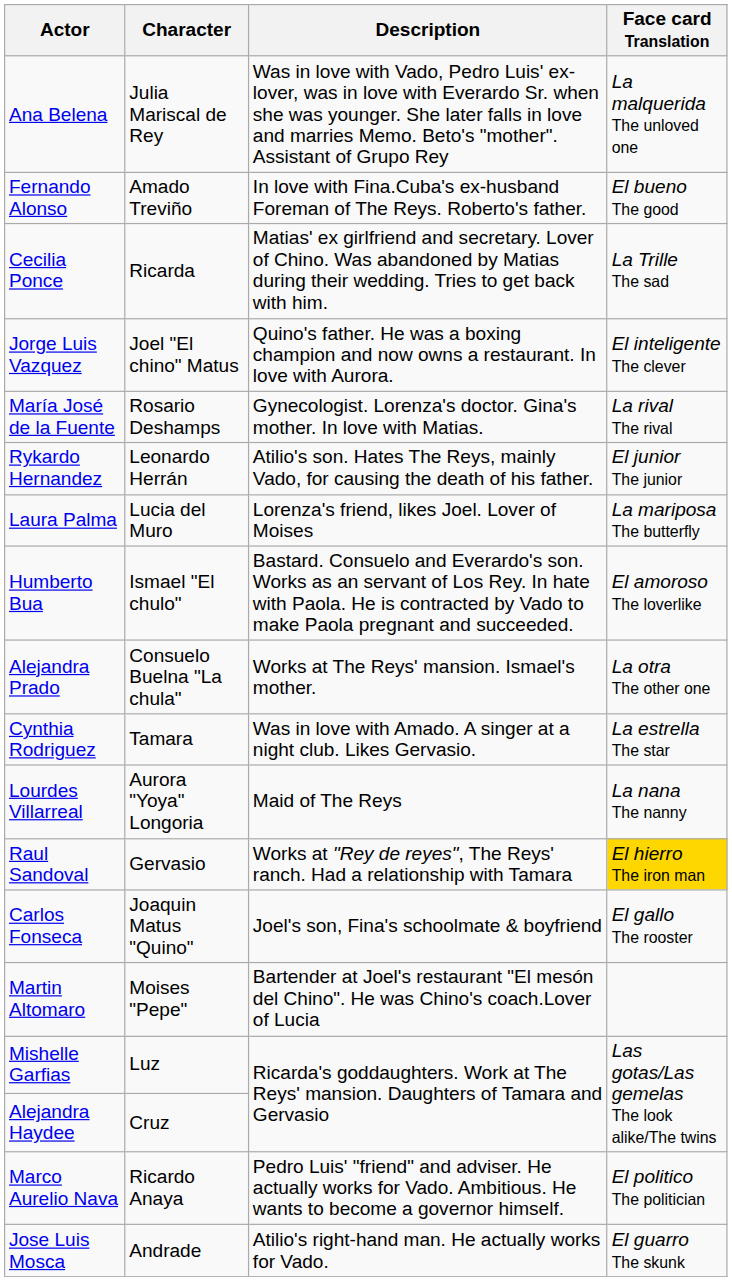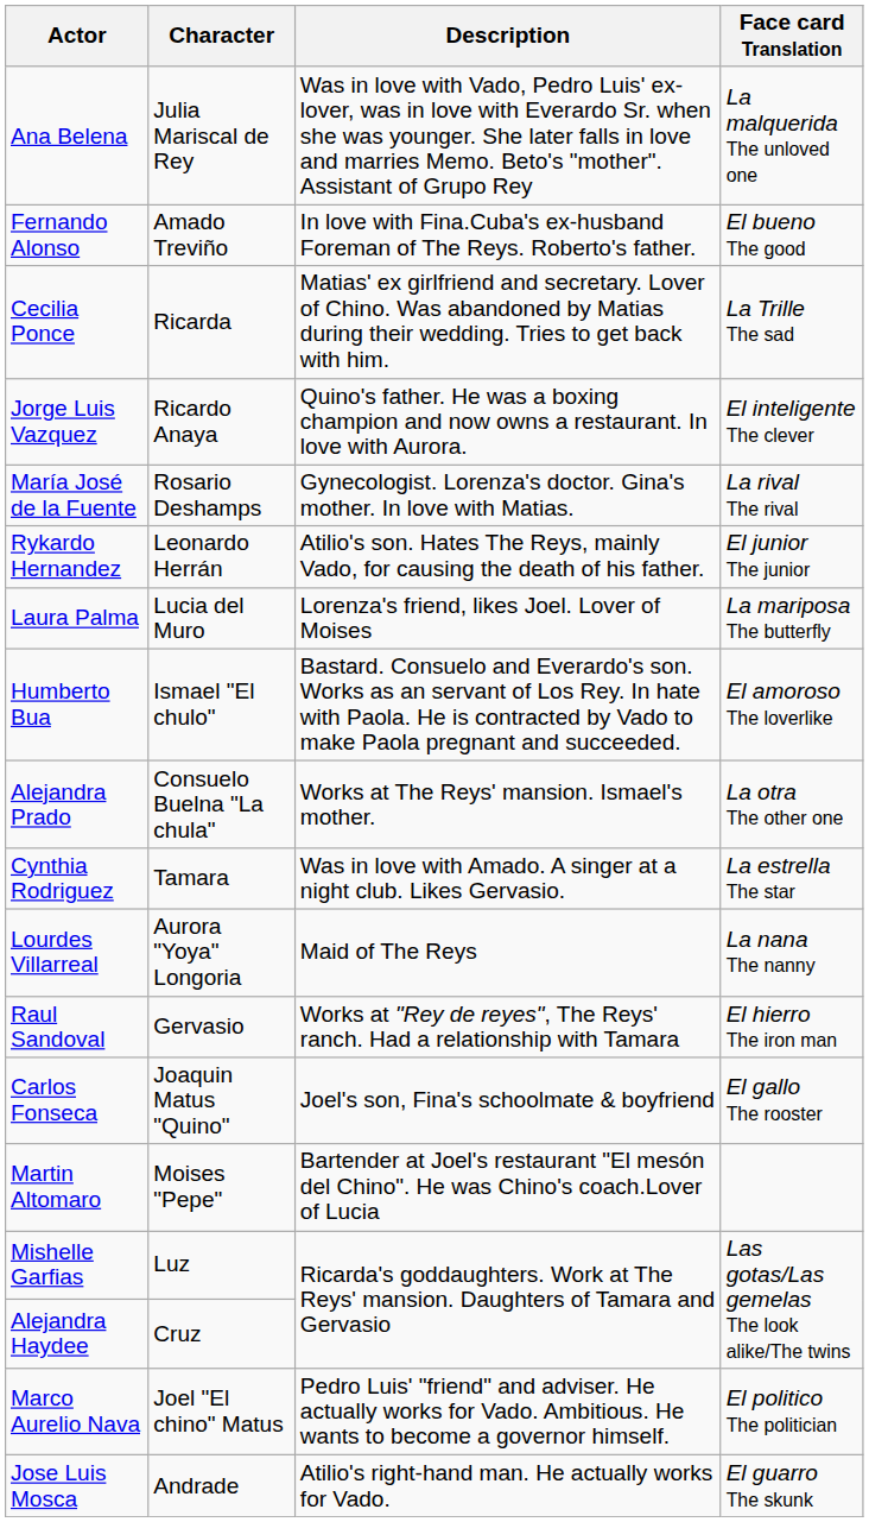 <table class="wikitable">
 <tr>
 <th>Actor</th>
 <th>Character</th>
 <th>Description</th>
 <th>Face card <br><small>Translation</small></th>
 </tr>
 <tr>
 <td><a href='#'>Ana Belena</a></td>
 <td>Julia Mariscal de Rey</td>
 <td>Was in love with Vado, Pedro Luis' ex-lover, was in love with Everardo Sr. when she was younger. She later falls in love and marries Memo. Beto's "mother". Assistant of Grupo Rey</td>
 <td><em>La malquerida</em><br><small>The unloved one</small></td>
 </tr>
 <tr>
 <td><a href='#'>Fernando Alonso</a></td>
 <td>Amado Treviño</td>
 <td>In love with Fina.Cuba's ex-husband Foreman of The Reys. Roberto's father.</td>
 <td><em>El bueno</em><br><small>The good </small></td>
 </tr>
 <tr>
 <td><a href='#'>Cecilia Ponce</a></td>
 <td>Ricarda</td>
 <td>Matias' ex girlfriend and secretary. Lover of Chino. Was abandoned by Matias during their wedding. Tries to get back with him.</td>
 <td><em>La Trille</em><br><small>The sad</small></td>
 </tr>
 <tr>
 <td><a href='#'>Jorge Luis Vazquez</a></td>
-<td>Joel "El chino" Matus</td>
+<td>Ricardo Anaya</td>
 <td>Quino's father. He was a boxing champion and now owns a restaurant. In love with Aurora.</td>
 <td><em>El inteligente</em><br><small>The clever</small></td>
 </tr>
 <tr>
 <td><a href='#'>María José de la Fuente</a></td>
 <td>Rosario Deshamps</td>
 <td>Gynecologist. Lorenza's doctor. Gina's mother. In love with Matias.</td>
 <td><em>La rival</em><br><small>The rival</small></td>
 </tr>
 <tr>
 <td><a href='#'>Rykardo Hernandez</a></td>
 <td>Leonardo Herrán</td>
 <td>Atilio's son. Hates The Reys, mainly Vado, for causing the death of his father.</td>
 <td><em>El junior</em><br><small>The junior</small></td>
 </tr>
 <tr>
 <td><a href='#'>Laura Palma</a></td>
 <td>Lucia del Muro</td>
 <td>Lorenza's friend, likes Joel. Lover of Moises</td>
 <td><em>La mariposa</em><br><small>The butterfly</small></td>
 </tr>
 <tr>
 <td><a href='#'>Humberto Bua</a></td>
 <td>Ismael "El chulo"</td>
 <td>Bastard. Consuelo and Everardo's son. Works as an servant of Los Rey. In hate with Paola. He is contracted by Vado to make Paola pregnant and succeeded.</td>
 <td><em>El amoroso</em><br><small>The loverlike</small></td>
 </tr>
 <tr>
 <td><a href='#'>Alejandra Prado</a></td>
 <td>Consuelo Buelna "La chula"</td>
 <td>Works at The Reys' mansion. Ismael's mother.</td>
 <td><em>La otra</em><br><small>The other one</small></td>
 </tr>
 <tr>
 <td><a href='#'>Cynthia Rodriguez</a></td>
 <td>Tamara</td>
 <td>Was in love with Amado. A singer at a night club. Likes Gervasio.</td>
 <td><em>La estrella</em><br><small>The star</small></td>
 </tr>
 <tr>
 <td><a href='#'>Lourdes Villarreal</a></td>
 <td>Aurora "Yoya" Longoria</td>
 <td>Maid of The Reys</td>
 <td><em>La nana</em><br><small>The nanny</small></td>
 </tr>
 <tr>
 <td><a href='#'>Raul Sandoval</a></td>
 <td>Gervasio</td>
 <td>Works at <em>"Rey de reyes"</em>, The Reys' ranch. Had a relationship with Tamara</td>
-<td style="background: gold;"><em>El hierro</em><br><small>The iron man</small></td>
+<td><em>El hierro</em><br><small>The iron man</small></td>
 </tr>
 <tr>
 <td><a href='#'>Carlos Fonseca</a></td>
 <td>Joaquin Matus "Quino"</td>
 <td>Joel's son, Fina's schoolmate & boyfriend</td>
 <td><em>El gallo</em><br><small>The rooster</small></td>
 </tr>
 <tr>
 <td><a href='#'>Martin Altomaro</a></td>
 <td>Moises "Pepe"</td>
 <td>Bartender at Joel's restaurant "El mesón del Chino". He was Chino's coach.Lover of Lucia</td>
 <td></td>
 </tr>
 <tr>
 <td><a href='#'>Mishelle Garfias</a></td>
 <td>Luz</td>
 <td rowspan="2">Ricarda's goddaughters. Work at The Reys' mansion. Daughters of Tamara and Gervasio</td>
 <td rowspan="2"><em>Las gotas/Las gemelas</em><br><small>The look alike/The twins</small></td>
 </tr>
 <tr>
 <td><a href='#'>Alejandra Haydee</a></td>
 <td>Cruz</td>
 </tr>
 <tr>
 <td><a href='#'>Marco Aurelio Nava</a></td>
-<td>Ricardo Anaya</td>
+<td>Joel "El chino" Matus</td>
 <td>Pedro Luis' "friend" and adviser. He actually works for Vado. Ambitious. He wants to become a governor himself.</td>
 <td><em>El politico</em><br><small>The politician</small></td>
 </tr>
 <tr>
 <td><a href='#'>Jose Luis Mosca</a></td>
 <td>Andrade</td>
 <td>Atilio's right-hand man. He actually works for Vado.</td>
 <td><em>El guarro</em><br><small>The skunk</small></td>
 </tr>
 </table>
